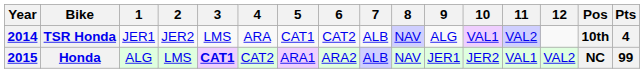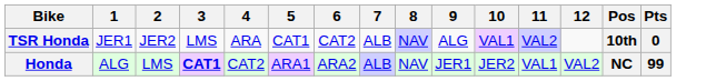 <table class="wikitable" style="text-align:center">
 <tr>
-<th>Year</th>
 <th>Bike</th>
 <th>1</th>
 <th>2</th>
 <th>3</th>
 <th>4</th>
 <th>5</th>
 <th>6</th>
 <th>7</th>
 <th>8</th>
 <th>9</th>
 <th>10</th>
 <th>11</th>
 <th>12</th>
 <th>Pos</th>
 <th>Pts</th>
 </tr>
 <tr>
-<th><a href='#'>2014</a></th>
 <th><a href='#'>TSR Honda</a></th>
 <td><a href='#'>JER1</a></td>
 <td><a href='#'>JER2</a></td>
 <td><a href='#'>LMS</a></td>
 <td><a href='#'>ARA</a></td>
 <td><a href='#'>CAT1</a></td>
 <td><a href='#'>CAT2</a></td>
 <td><a href='#'>ALB</a></td>
 <td style="background:#cfcfff;"><a href='#'>NAV</a><br></td>
 <td><a href='#'>ALG</a></td>
 <td style="background:#efcfff;"><a href='#'>VAL1</a><br></td>
 <td style="background:#cfcfff;"><a href='#'>VAL2</a><br></td>
 <td></td>
 <th>10th</th>
-<th>4</th>
+<th>0</th>
 </tr>
 <tr>
-<th><a href='#'>2015</a></th>
 <th><a href='#'>Honda</a></th>
 <td style="background:#dfffdf;"><a href='#'>ALG</a><br></td>
 <td style="background:#dfffdf;"><a href='#'>LMS</a><br></td>
 <td style="background:#efcfff;"><strong><a href='#'>CAT1</a><br></strong></td>
 <td style="background:#dfffdf;"><a href='#'>CAT2</a><br></td>
 <td style="background:#efcfff;"><a href='#'>ARA1</a><br></td>
 <td style="background:#dfffdf;"><a href='#'>ARA2</a><br></td>
 <td style="background:#cfcfff;"><a href='#'>ALB</a><br></td>
 <td style="background:#dfffdf;"><a href='#'>NAV</a><br></td>
 <td style="background:#dfffdf;"><a href='#'>JER1</a><br></td>
 <td style="background:#dfffdf;"><a href='#'>JER2</a><br></td>
 <td style="background:#dfffdf;"><a href='#'>VAL1</a><br></td>
 <td style="background:#dfffdf;"><a href='#'>VAL2</a><br></td>
 <th>NC</th>
 <th>99</th>
 </tr>
 </table>
